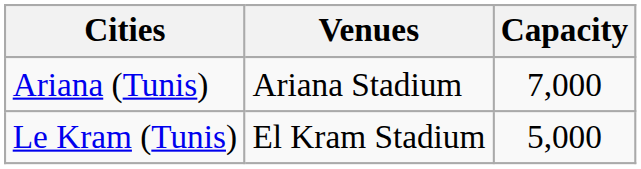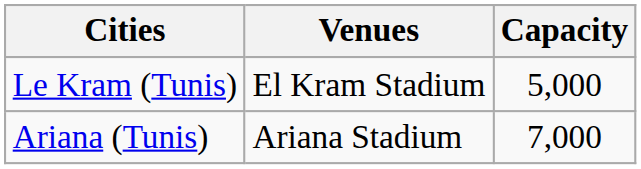 <table class="wikitable">
 <tr>
 <th>Cities</th>
 <th>Venues</th>
 <th>Capacity</th>
 </tr>
 <tr>
+<td><a href='#'>Le Kram</a> (<a href='#'>Tunis</a>)</td>
+<td>El Kram Stadium</td>
+<td align="center">5,000</td>
+</tr>
+<tr>
 <td><a href='#'>Ariana</a> (<a href='#'>Tunis</a>)</td>
 <td>Ariana Stadium</td>
 <td align="center">7,000</td>
 </tr>
-<tr>
-<td><a href='#'>Le Kram</a> (<a href='#'>Tunis</a>)</td>
-<td>El Kram Stadium</td>
-<td align="center">5,000</td>
-</tr>
 </table>
